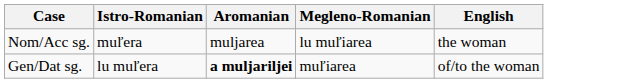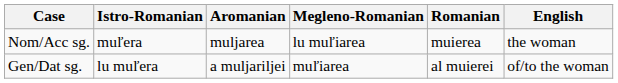 <table class="wikitable">
 <tr>
 <th>Case</th>
 <th>Istro-Romanian</th>
 <th>Aromanian</th>
 <th>Megleno-Romanian</th>
+<th>Romanian</th>
 <th>English</th>
 </tr>
 <tr>
 <td>Nom/Acc sg.</td>
 <td>muľera</td>
 <td>muljarea</td>
 <td>lu muľiarea</td>
+<td>muierea</td>
 <td>the woman</td>
 </tr>
 <tr>
 <td>Gen/Dat sg.</td>
 <td>lu muľera</td>
-<td><strong>a muljariljei</strong></td>
+<td>a muljariljei</td>
 <td>muľiarea</td>
+<td>al muierei</td>
 <td>of/to the woman</td>
 </tr>
 </table>
